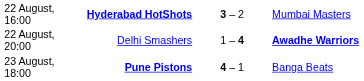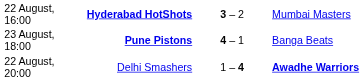 <table style="font-size:90%">
 <tr>
 <td width=100>22 August, 16:00</td>
 <td width=150 align=right><strong><a href='#'>Hyderabad HotShots</a></strong></td>
 <td width=100 align=center><strong>3</strong> – 2</td>
 <td width=150><a href='#'>Mumbai Masters</a></td>
 </tr>
 <tr>
+<td width=100>23 August, 18:00</td>
+<td width="150" align="right"><strong><a href='#'>Pune Pistons</a></strong> </td>
+<td width="100" align="center"><strong>4</strong> – 1</td>
+<td width=150><a href='#'>Banga Beats</a></td>
+</tr>
+<tr>
 <td width=100>22 August, 20:00</td>
 <td width=150 align=right><a href='#'>Delhi Smashers</a></td>
 <td width=100 align=center>1 – <strong>4</strong></td>
 <td width=150><strong><a href='#'>Awadhe Warriors</a></strong></td>
 </tr>
-<tr>
-<td width=100>23 August, 18:00</td>
-<td width="150" align="right"><strong><a href='#'>Pune Pistons</a></strong> </td>
-<td width="100" align="center"><strong>4</strong> – 1</td>
-<td width=150><a href='#'>Banga Beats</a></td>
-</tr>
 </table>
